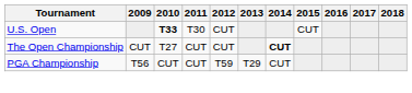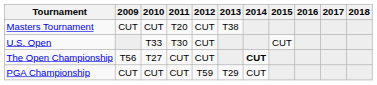 <table class="wikitable" style="font-size:95%;text-align:center;">
 <tr>
 <th>Tournament</th>
 <th>2009</th>
 <th>2010</th>
 <th>2011</th>
 <th>2012</th>
 <th>2013</th>
 <th>2014</th>
 <th>2015</th>
 <th>2016</th>
 <th>2017</th>
 <th>2018</th>
 </tr>
 <tr>
+<td align=left><a href='#'>Masters Tournament</a></td>
+<td>CUT</td>
+<td>CUT</td>
+<td>T20</td>
+<td>CUT</td>
+<td>T38</td>
+<td style="background:#eeeeee;"></td>
+<td style="background:#eeeeee;"></td>
+<td style="background:#eeeeee;"></td>
+<td style="background:#eeeeee;"></td>
+<td style="background:#eeeeee;"></td>
+</tr>
+<tr>
 <td align=left><a href='#'>U.S. Open</a></td>
 <td style="background:#eeeeee;"></td>
-<td><strong>T33</strong></td>
+<td>T33</td>
 <td>T30</td>
 <td>CUT</td>
 <td style="background:#eeeeee;"></td>
 <td style="background:#eeeeee;"></td>
 <td>CUT</td>
 <td style="background:#eeeeee;"></td>
 <td style="background:#eeeeee;"></td>
 <td style="background:#eeeeee;"></td>
 </tr>
 <tr>
 <td align=left><a href='#'>The Open Championship</a></td>
-<td>CUT</td>
+<td>T56</td>
 <td>T27</td>
 <td>CUT</td>
 <td>CUT</td>
 <td style="background:#eeeeee;"></td>
 <td><strong>CUT</strong></td>
 <td style="background:#eeeeee;"></td>
 <td style="background:#eeeeee;"></td>
 <td style="background:#eeeeee;"></td>
 <td style="background:#eeeeee;"></td>
 </tr>
 <tr>
 <td align=left><a href='#'>PGA Championship</a></td>
-<td>T56</td>
+<td>CUT</td>
 <td>CUT</td>
 <td>CUT</td>
 <td>T59</td>
 <td>T29</td>
 <td>CUT</td>
 <td style="background:#eeeeee;"></td>
 <td style="background:#eeeeee;"></td>
 <td style="background:#eeeeee;"></td>
 <td style="background:#eeeeee;"></td>
 </tr>
 </table>
